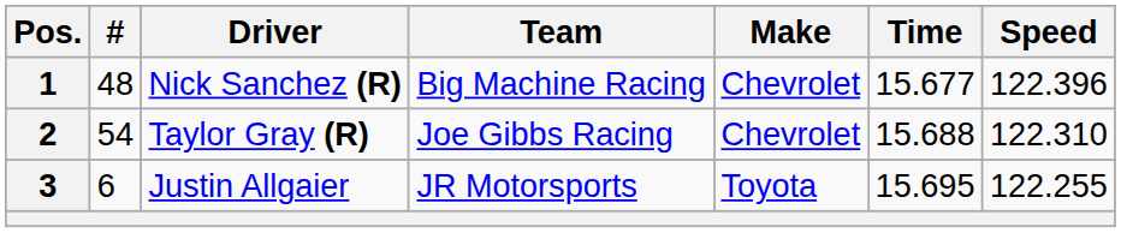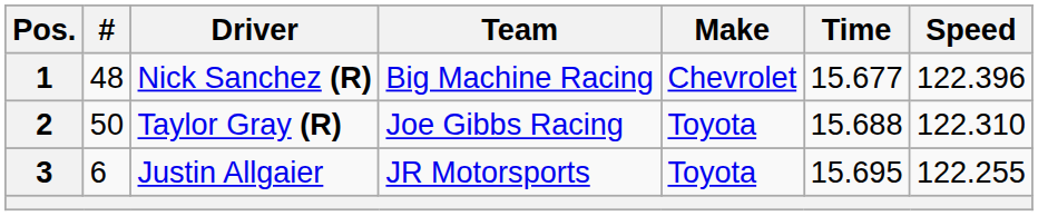 <table class="wikitable" style="font-size:95%">
 <tr>
 <th>Pos.</th>
 <th>#</th>
 <th>Driver</th>
 <th>Team</th>
 <th>Make</th>
 <th>Time</th>
 <th>Speed</th>
 </tr>
 <tr>
 <th>1</th>
 <td>48</td>
 <td><a href='#'>Nick Sanchez</a> <strong>(R)</strong></td>
 <td><a href='#'>Big Machine Racing</a></td>
 <td><a href='#'>Chevrolet</a></td>
 <td>15.677</td>
 <td>122.396</td>
 </tr>
 <tr>
 <th>2</th>
-<td>54</td>
+<td>50</td>
 <td><a href='#'>Taylor Gray</a> <strong>(R)</strong></td>
 <td><a href='#'>Joe Gibbs Racing</a></td>
-<td><a href='#'>Chevrolet</a></td>
+<td><a href='#'>Toyota</a></td>
 <td>15.688</td>
 <td>122.310</td>
 </tr>
 <tr>
 <th>3</th>
 <td>6</td>
 <td><a href='#'>Justin Allgaier</a></td>
 <td><a href='#'>JR Motorsports</a></td>
 <td><a href='#'>Toyota</a></td>
 <td>15.695</td>
 <td>122.255</td>
 </tr>
 <tr>
 <th colspan="7"></th>
 </tr>
 </table>
